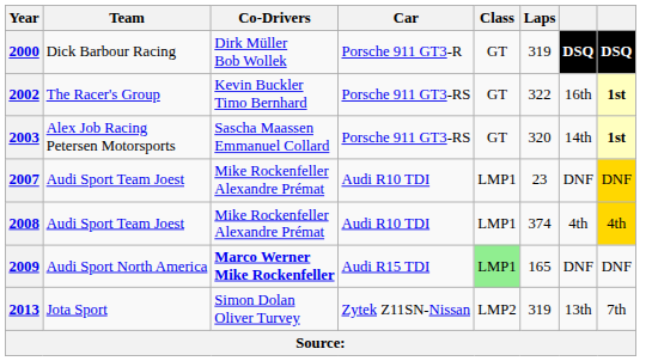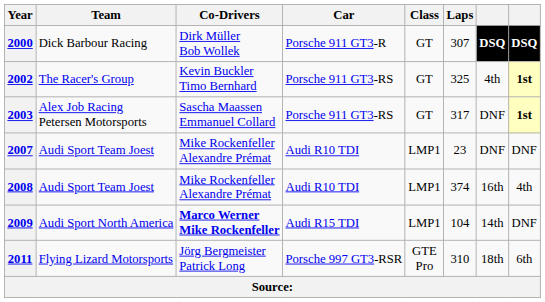 <table class="wikitable" style="text-align:center; font-size:90%">
 <tr>
 <th>Year</th>
 <th>Team</th>
 <th>Co-Drivers</th>
 <th>Car</th>
 <th>Class</th>
 <th>Laps</th>
 <th></th>
 <th></th>
 </tr>
 <tr>
 <th><a href='#'>2000</a></th>
 <td align="left"> Dick Barbour Racing</td>
 <td align="left"> <a href='#'>Dirk Müller</a><br> <a href='#'>Bob Wollek</a></td>
 <td align="left"><a href='#'>Porsche 911 GT3</a>-R</td>
 <td>GT</td>
-<td>319</td>
+<td>307</td>
 <td style="background:#000000; color:#ffffff"><strong><span>DSQ</span></strong></td>
 <td style="background:#000000; color:#ffffff"><strong><span>DSQ</span></strong></td>
 </tr>
 <tr>
 <th><a href='#'>2002</a></th>
 <td align="left"> <a href='#'>The Racer's Group</a></td>
 <td align="left"> <a href='#'>Kevin Buckler</a><br> <a href='#'>Timo Bernhard</a></td>
 <td align="left"><a href='#'>Porsche 911 GT3</a>-RS</td>
 <td>GT</td>
-<td>322</td>
-<td>16th</td>
+<td>325</td>
+<td>4th</td>
 <td style="background:#FFFFBF;"><strong>1st</strong></td>
 </tr>
 <tr>
 <th><a href='#'>2003</a></th>
 <td align="left"> <a href='#'>Alex Job Racing</a><br> Petersen Motorsports</td>
 <td align="left"> <a href='#'>Sascha Maassen</a><br> <a href='#'>Emmanuel Collard</a></td>
 <td align="left"><a href='#'>Porsche 911 GT3</a>-RS</td>
 <td>GT</td>
-<td>320</td>
-<td>14th</td>
+<td>317</td>
+<td>DNF</td>
 <td style="background:#FFFFBF;"><strong>1st</strong></td>
 </tr>
 <tr>
 <th><a href='#'>2007</a></th>
 <td align="left"> <a href='#'>Audi Sport Team Joest</a></td>
 <td align="left"> <a href='#'>Mike Rockenfeller</a><br> <a href='#'>Alexandre Prémat</a></td>
 <td align="left"><a href='#'>Audi R10 TDI</a></td>
 <td>LMP1</td>
 <td>23</td>
 <td>DNF</td>
-<td style="background: gold;">DNF</td>
+<td>DNF</td>
 </tr>
 <tr>
 <th><a href='#'>2008</a></th>
 <td align="left"> <a href='#'>Audi Sport Team Joest</a></td>
 <td align="left"> <a href='#'>Mike Rockenfeller</a><br> <a href='#'>Alexandre Prémat</a></td>
 <td align="left"><a href='#'>Audi R10 TDI</a></td>
 <td>LMP1</td>
 <td>374</td>
+<td>16th</td>
 <td>4th</td>
-<td style="background: gold;">4th</td>
 </tr>
 <tr>
 <th><a href='#'>2009</a></th>
 <td align="left"> <a href='#'>Audi Sport North America</a></td>
 <td align="left"><strong> <a href='#'>Marco Werner</a><br> <a href='#'>Mike Rockenfeller</a></strong></td>
 <td align="left"><a href='#'>Audi R15 TDI</a></td>
-<td style="background: lightgreen;">LMP1</td>
-<td>165</td>
-<td>DNF</td>
+<td>LMP1</td>
+<td>104</td>
+<td>14th</td>
 <td>DNF</td>
 </tr>
 <tr>
-<th><a href='#'>2013</a></th>
-<td align="left"> <a href='#'>Jota Sport</a></td>
-<td align="left"> <a href='#'>Simon Dolan</a><br> <a href='#'>Oliver Turvey</a></td>
-<td align="left"><a href='#'>Zytek</a> Z11SN-<a href='#'>Nissan</a></td>
-<td>LMP2</td>
-<td>319</td>
-<td>13th</td>
-<td>7th</td>
+<th><a href='#'>2011</a></th>
+<td align="left"> <a href='#'>Flying Lizard Motorsports</a></td>
+<td align="left"> <a href='#'>Jörg Bergmeister</a><br> <a href='#'>Patrick Long</a></td>
+<td align="left"><a href='#'>Porsche 997 GT3</a>-RSR</td>
+<td>GTE<br>Pro</td>
+<td>310</td>
+<td>18th</td>
+<td>6th</td>
 </tr>
 <tr>
 <th colspan="8">Source:</th>
 </tr>
 </table>
